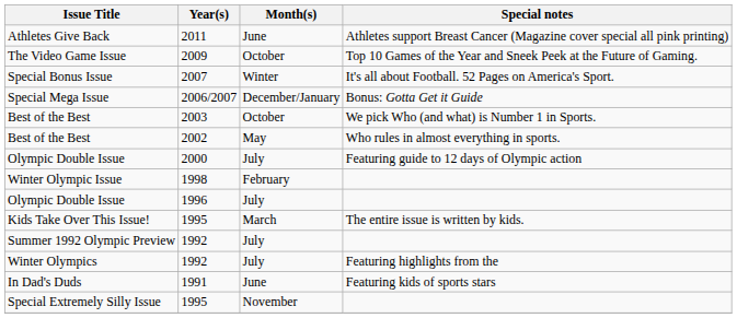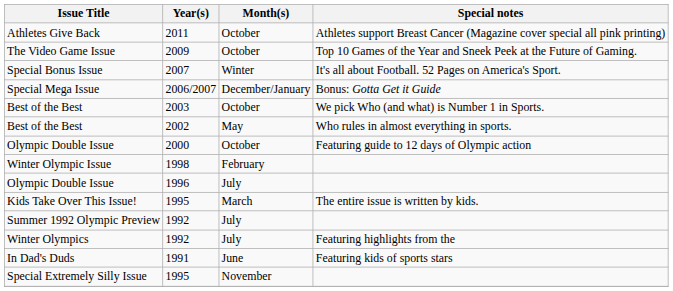 <table class="wikitable">
 <tr>
 <th>Issue Title</th>
 <th>Year(s)</th>
 <th>Month(s)</th>
 <th>Special notes</th>
 </tr>
 <tr>
 <td>Athletes Give Back</td>
 <td>2011</td>
-<td>June</td>
+<td>October</td>
 <td>Athletes support Breast Cancer (Magazine cover special all pink printing)</td>
 </tr>
 <tr>
 <td>The Video Game Issue</td>
 <td>2009</td>
 <td>October</td>
 <td>Top 10 Games of the Year and Sneek Peek at the Future of Gaming.</td>
 </tr>
 <tr>
 <td>Special Bonus Issue</td>
 <td>2007</td>
 <td>Winter</td>
 <td>It's all about Football. 52 Pages on America's Sport.</td>
 </tr>
 <tr>
 <td>Special Mega Issue</td>
 <td>2006/2007</td>
 <td>December/January</td>
 <td>Bonus: <em>Gotta Get it Guide</em></td>
 </tr>
 <tr>
 <td>Best of the Best</td>
 <td>2003</td>
 <td>October</td>
 <td>We pick Who (and what) is Number 1 in Sports.</td>
 </tr>
 <tr>
 <td>Best of the Best</td>
 <td>2002</td>
 <td>May</td>
 <td>Who rules in almost everything in sports.</td>
 </tr>
 <tr>
 <td>Olympic Double Issue</td>
 <td>2000</td>
-<td>July</td>
+<td>October</td>
 <td>Featuring guide to 12 days of Olympic action</td>
 </tr>
 <tr>
 <td>Winter Olympic Issue</td>
 <td>1998</td>
 <td>February</td>
 <td></td>
 </tr>
 <tr>
 <td>Olympic Double Issue</td>
 <td>1996</td>
 <td>July</td>
 <td></td>
 </tr>
 <tr>
 <td>Kids Take Over This Issue!</td>
 <td>1995</td>
 <td>March</td>
 <td>The entire issue is written by kids.</td>
 </tr>
 <tr>
 <td>Summer 1992 Olympic Preview</td>
 <td>1992</td>
 <td>July</td>
 <td></td>
 </tr>
 <tr>
 <td>Winter Olympics</td>
 <td>1992</td>
 <td>July</td>
 <td>Featuring highlights from the</td>
 </tr>
 <tr>
 <td>In Dad's Duds</td>
 <td>1991</td>
 <td>June</td>
 <td>Featuring kids of sports stars</td>
 </tr>
 <tr>
 <td>Special Extremely Silly Issue</td>
 <td>1995</td>
 <td>November</td>
 <td></td>
 </tr>
 <tr>
 </tr>
 </table>
